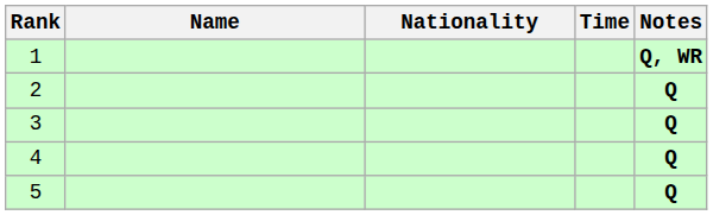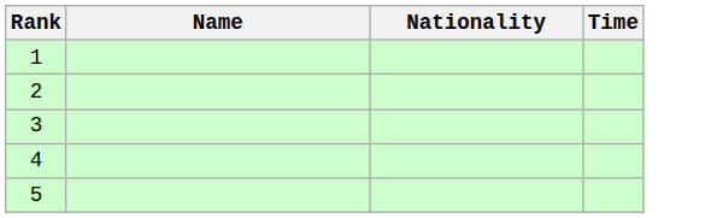 <table class="wikitable sortable" style="text-align:center">
 <tr>
 <th>Rank</th>
 <th style="width:180px">Name</th>
 <th style="width:125px">Nationality</th>
 <th>Time</th>
-<th>Notes</th>
 </tr>
 <tr style="background:#cfc;">
 <td>1</td>
 <td style="text-align:left;"></td>
 <td style="text-align:left;"></td>
 <td></td>
-<td><strong>Q, WR</strong></td>
 </tr>
 <tr style="background:#cfc;">
 <td>2</td>
 <td style="text-align:left;"></td>
 <td style="text-align:left;"></td>
 <td></td>
-<td><strong>Q</strong></td>
 </tr>
 <tr style="background:#cfc;">
 <td>3</td>
 <td style="text-align:left;"></td>
 <td style="text-align:left;"></td>
 <td></td>
-<td><strong>Q</strong></td>
 </tr>
 <tr style="background:#cfc;">
 <td>4</td>
 <td style="text-align:left;"></td>
 <td style="text-align:left;"></td>
 <td></td>
-<td><strong>Q</strong></td>
 </tr>
 <tr style="background:#cfc;">
 <td>5</td>
 <td style="text-align:left;"></td>
 <td style="text-align:left;"></td>
 <td></td>
-<td><strong>Q</strong></td>
 </tr>
 </table>
